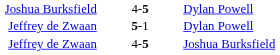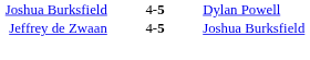 <table style="text-align:center">
 <tr>
 <th width=223></th>
 <th width=100></th>
 <th width=223></th>
 </tr>
 <tr>
 <td align=right><a href='#'>Joshua Burksfield</a> </td>
 <td>4-<strong>5</strong></td>
 <td align=left> <a href='#'>Dylan Powell</a></td>
 </tr>
 <tr>
 <td align=right><a href='#'>Jeffrey de Zwaan</a> </td>
-<td><strong>5</strong>-1</td>
-<td align=left> <a href='#'>Dylan Powell</a></td>
-</tr>
-<tr>
-<td align=right><a href='#'>Jeffrey de Zwaan</a> </td>
 <td>4-<strong>5</strong></td>
 <td align=left> <a href='#'>Joshua Burksfield</a></td>
 </tr>
 </table>
